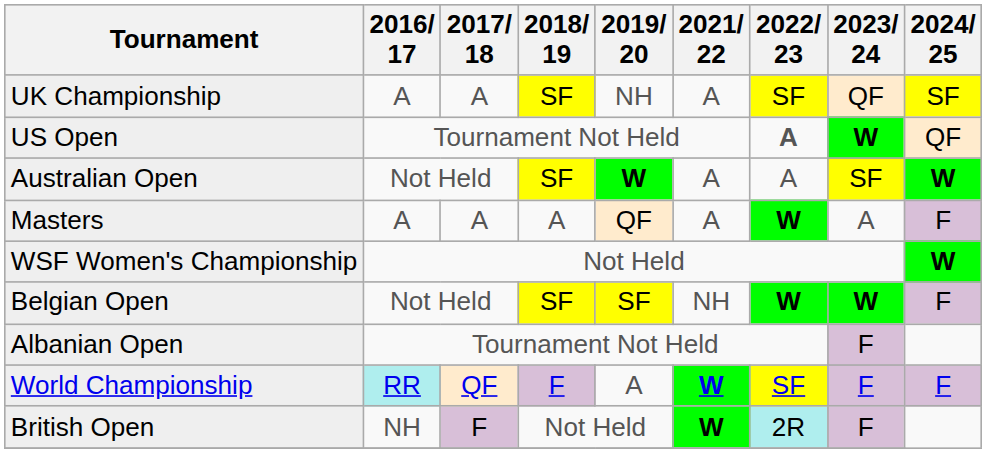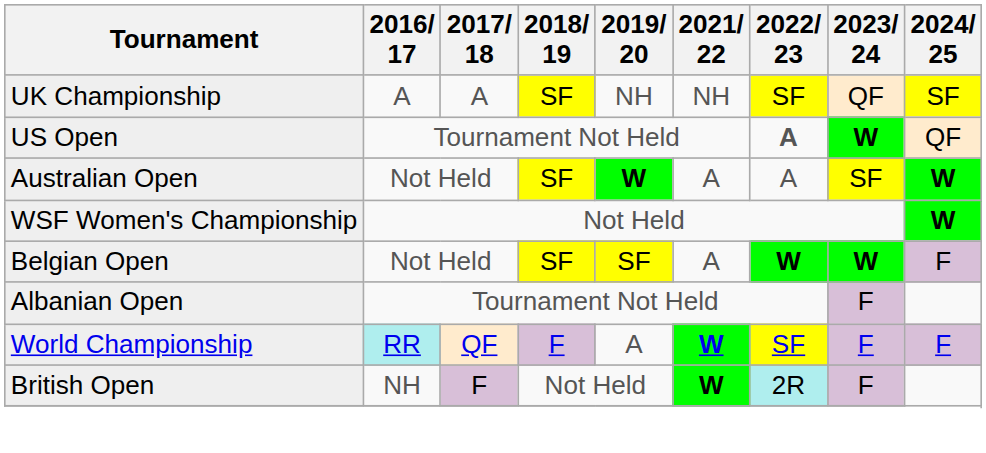 <table class="wikitable">
 <tr>
 <th>Tournament</th>
 <th>2016/<br>17</th>
 <th>2017/<br>18</th>
 <th>2018/<br>19</th>
 <th>2019/<br>20</th>
 <th>2021/<br>22</th>
 <th>2022/<br>23</th>
 <th>2023/<br>24</th>
 <th>2024/<br>25</th>
 </tr>
 <tr>
 <td style="background:#EFEFEF;">UK Championship</td>
 <td align="center" style="color:#555555;">A</td>
 <td align="center" style="color:#555555;">A</td>
 <td align="center" style="background:yellow;">SF</td>
 <td align="center" style="color:#555555;">NH</td>
-<td align="center" style="color:#555555;">A</td>
+<td align="center" style="color:#555555;">NH</td>
 <td align="center" style="background:yellow;">SF</td>
 <td align="center" style="background:#ffebcd;">QF</td>
 <td align="center" style="background:yellow;">SF</td>
 </tr>
 <tr>
 <td style="background:#EFEFEF;">US Open</td>
 <td align="center" colspan="5" style="color:#555555;">Tournament Not Held</td>
 <td align="center" style="color:#555555;"><strong>A</strong></td>
 <td align="center" style="background:#00ff00;"><strong>W</strong></td>
 <td align="center" style="background:#ffebcd;">QF</td>
 </tr>
 <tr>
 <td style="background:#EFEFEF;">Australian Open</td>
 <td align="center" colspan="2" style="color:#555555;">Not Held</td>
 <td align="center" style="background:yellow;">SF</td>
 <td align="center" style="background:#00ff00;"><strong>W</strong></td>
 <td align="center" style="color:#555555;">A</td>
 <td align="center" style="color:#555555;">A</td>
 <td align="center" style="background:yellow;">SF</td>
 <td align="center" style="background:#00ff00;"><strong>W</strong></td>
 </tr>
 <tr>
-<td style="background:#EFEFEF;">Masters</td>
-<td align="center" style="color:#555555;">A</td>
-<td align="center" style="color:#555555;">A</td>
-<td align="center" style="color:#555555;">A</td>
-<td align="center" style="background:#ffebcd;">QF</td>
-<td align="center" style="color:#555555;">A</td>
-<td align="center" style="background:#00ff00;"><strong>W</strong></td>
-<td align="center" style="color:#555555;">A</td>
-<td align="center" style="background:thistle;">F</td>
-</tr>
-<tr>
 <td style="background:#EFEFEF;">WSF Women's Championship</td>
 <td align="center" colspan="7" style="color:#555555;">Not Held</td>
 <td align="center" style="background:#00ff00;"><strong>W</strong></td>
 </tr>
 <tr>
 <td style="background:#EFEFEF;">Belgian Open</td>
 <td align="center" colspan="2" style="color:#555555;">Not Held</td>
 <td align="center" style="background:yellow;">SF</td>
 <td align="center" style="background:yellow;">SF</td>
-<td align="center" style="color:#555555;">NH</td>
+<td align="center" style="color:#555555;">A</td>
 <td align="center" style="background:#00ff00;"><strong>W</strong></td>
 <td align="center" style="background:#00ff00;"><strong>W</strong></td>
 <td align="center" style="background:thistle;">F</td>
 </tr>
 <tr>
 <td style="background:#EFEFEF;">Albanian Open</td>
 <td align="center" colspan="6" style="color:#555555;">Tournament Not Held</td>
 <td align="center" style="background:thistle;">F</td>
 </tr>
 <tr>
 <td style="background:#EFEFEF;"><a href='#'>World Championship</a></td>
 <td align="center" style="background:#afeeee;"><a href='#'>RR</a></td>
 <td align="center" style="background:#ffebcd;"><a href='#'>QF</a></td>
 <td align="center" style="background:thistle;"><a href='#'>F</a></td>
 <td align="center" style="color:#555555;">A</td>
 <td align="center" style="background:#00ff00;"><a href='#'><strong>W</strong></a></td>
 <td align="center" style="background:yellow;"><a href='#'>SF</a></td>
 <td align="center" style="background:thistle;"><a href='#'>F</a></td>
 <td align="center" style="background:thistle;"><a href='#'>F</a></td>
 </tr>
 <tr>
 <td style="background:#EFEFEF;">British Open</td>
 <td align="center" style="color:#555555;">NH</td>
 <td align="center" style="background:thistle;">F</td>
 <td align="center" colspan="2" style="color:#555555;">Not Held</td>
 <td align="center" style="background:#00ff00;"><strong>W</strong></td>
 <td align="center" style="background:#afeeee;">2R</td>
 <td align="center" style="background:thistle;">F</td>
 </tr>
 <tr>
 </tr>
 </table>
